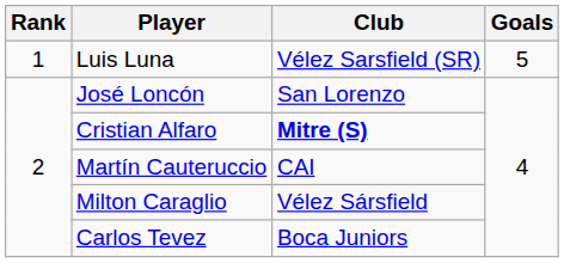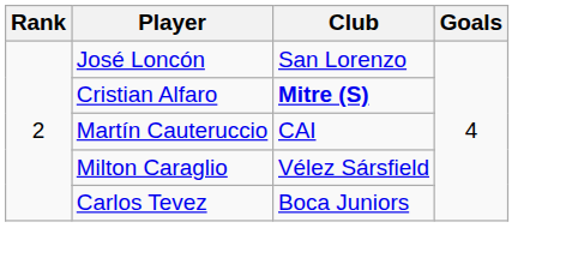 <table class="wikitable" border="1">
 <tr>
 <th>Rank</th>
 <th>Player</th>
 <th>Club</th>
 <th>Goals</th>
-</tr>
-<tr>
-<td align=center>1</td>
-<td> Luis Luna</td>
-<td><a href='#'>Vélez Sarsfield (SR)</a></td>
-<td align=center>5</td>
 </tr>
 <tr>
 <td align=center rowspan=5>2</td>
 <td> <a href='#'>José Loncón</a></td>
 <td><a href='#'>San Lorenzo</a></td>
 <td align=center rowspan=5>4</td>
 </tr>
 <tr>
 <td> <a href='#'>Cristian Alfaro</a></td>
 <td><strong><a href='#'>Mitre (S)</a></strong></td>
 </tr>
 <tr>
 <td> <a href='#'>Martín Cauteruccio</a></td>
 <td><a href='#'>CAI</a></td>
 </tr>
 <tr>
 <td> <a href='#'>Milton Caraglio</a></td>
 <td><a href='#'>Vélez Sársfield</a></td>
 </tr>
 <tr>
 <td> <a href='#'>Carlos Tevez</a></td>
 <td><a href='#'>Boca Juniors</a></td>
 </tr>
 </table>
